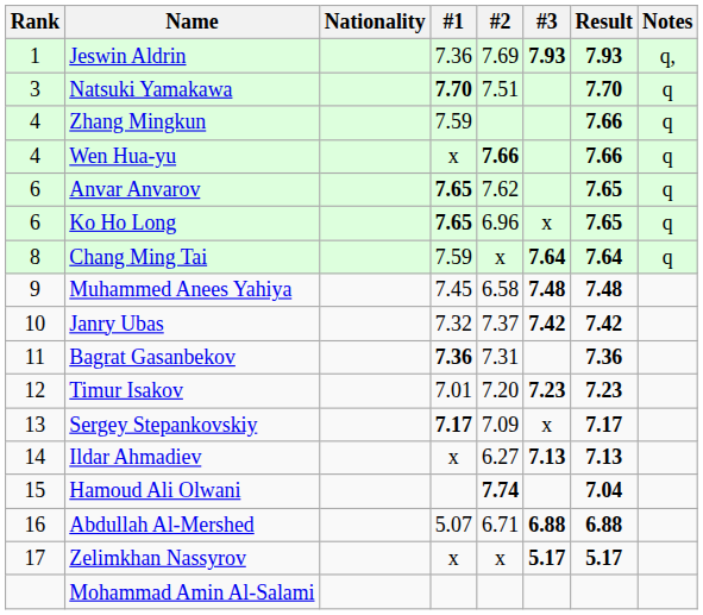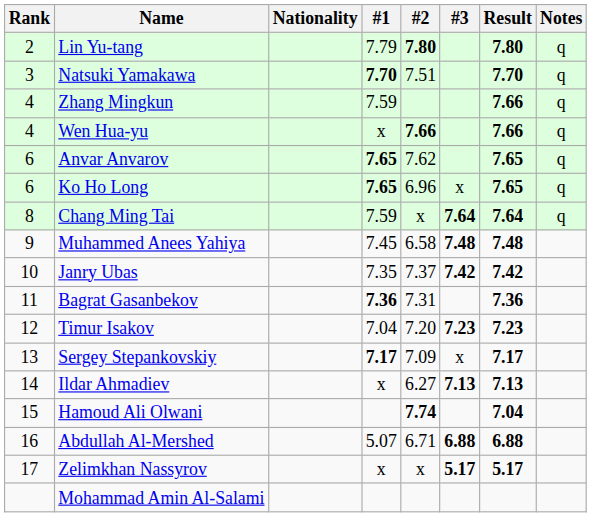 <table class="wikitable sortable" style="text-align:center">
 <tr>
 <th>Rank</th>
 <th>Name</th>
 <th>Nationality</th>
 <th>#1</th>
 <th>#2</th>
 <th>#3</th>
 <th>Result</th>
 <th>Notes</th>
 </tr>
 <tr bgcolor=ddffdd>
-<td>1</td>
-<td align=left><a href='#'>Jeswin Aldrin</a></td>
+<td>2</td>
+<td align=left><a href='#'>Lin Yu-tang</a></td>
 <td align=left></td>
-<td>7.36</td>
-<td>7.69</td>
-<td><strong>7.93</strong></td>
-<td><strong>7.93</strong></td>
-<td>q, </td>
+<td>7.79</td>
+<td><strong>7.80</strong></td>
+<td></td>
+<td><strong>7.80</strong></td>
+<td>q</td>
 </tr>
 <tr bgcolor=ddffdd>
 <td>3</td>
 <td align=left><a href='#'>Natsuki Yamakawa</a></td>
 <td align=left></td>
 <td><strong>7.70</strong></td>
 <td>7.51</td>
 <td></td>
 <td><strong>7.70</strong></td>
 <td>q</td>
 </tr>
 <tr bgcolor=ddffdd>
 <td>4</td>
 <td align=left><a href='#'>Zhang Mingkun</a></td>
 <td align=left></td>
 <td>7.59</td>
 <td></td>
 <td></td>
 <td><strong>7.66</strong></td>
 <td>q</td>
 </tr>
 <tr bgcolor=ddffdd>
 <td>4</td>
 <td align=left><a href='#'>Wen Hua-yu</a></td>
 <td align=left></td>
 <td>x</td>
 <td><strong>7.66</strong></td>
 <td></td>
 <td><strong>7.66</strong></td>
 <td>q</td>
 </tr>
 <tr bgcolor=ddffdd>
 <td>6</td>
 <td align=left><a href='#'>Anvar Anvarov</a></td>
 <td align=left></td>
 <td><strong>7.65</strong></td>
 <td>7.62</td>
 <td></td>
 <td><strong>7.65</strong></td>
 <td>q</td>
 </tr>
 <tr bgcolor=ddffdd>
 <td>6</td>
 <td align=left><a href='#'>Ko Ho Long</a></td>
 <td align=left></td>
 <td><strong>7.65</strong></td>
 <td>6.96</td>
 <td>x</td>
 <td><strong>7.65</strong></td>
 <td>q</td>
 </tr>
 <tr bgcolor=ddffdd>
 <td>8</td>
 <td align=left><a href='#'>Chang Ming Tai</a></td>
 <td align=left></td>
 <td>7.59</td>
 <td>x</td>
 <td><strong>7.64</strong></td>
 <td><strong>7.64</strong></td>
 <td>q</td>
 </tr>
 <tr>
 <td>9</td>
 <td align=left><a href='#'>Muhammed Anees Yahiya</a></td>
 <td align=left></td>
 <td>7.45</td>
 <td>6.58</td>
 <td><strong>7.48</strong></td>
 <td><strong>7.48</strong></td>
 <td></td>
 </tr>
 <tr>
 <td>10</td>
 <td align=left><a href='#'>Janry Ubas</a></td>
 <td align=left></td>
-<td>7.32</td>
+<td>7.35</td>
 <td>7.37</td>
 <td><strong>7.42</strong></td>
 <td><strong>7.42</strong></td>
 <td></td>
 </tr>
 <tr>
 <td>11</td>
 <td align=left><a href='#'>Bagrat Gasanbekov</a></td>
 <td align=left></td>
 <td><strong>7.36</strong></td>
 <td>7.31</td>
 <td></td>
 <td><strong>7.36</strong></td>
 <td></td>
 </tr>
 <tr>
 <td>12</td>
 <td align=left><a href='#'>Timur Isakov</a></td>
 <td align=left></td>
-<td>7.01</td>
+<td>7.04</td>
 <td>7.20</td>
 <td><strong>7.23</strong></td>
 <td><strong>7.23</strong></td>
 <td></td>
 </tr>
 <tr>
 <td>13</td>
 <td align=left><a href='#'>Sergey Stepankovskiy</a></td>
 <td align=left></td>
 <td><strong>7.17</strong></td>
 <td>7.09</td>
 <td>x</td>
 <td><strong>7.17</strong></td>
 <td></td>
 </tr>
 <tr>
 <td>14</td>
 <td align=left><a href='#'>Ildar Ahmadiev</a></td>
 <td align=left></td>
 <td>x</td>
 <td>6.27</td>
 <td><strong>7.13</strong></td>
 <td><strong>7.13</strong></td>
 <td></td>
 </tr>
 <tr>
 <td>15</td>
 <td align=left><a href='#'>Hamoud Ali Olwani</a></td>
 <td align=left></td>
 <td></td>
 <td><strong>7.74</strong></td>
 <td></td>
 <td><strong>7.04</strong></td>
 <td></td>
 </tr>
 <tr>
 <td>16</td>
 <td align=left><a href='#'>Abdullah Al-Mershed</a></td>
 <td align=left></td>
 <td>5.07</td>
 <td>6.71</td>
 <td><strong>6.88</strong></td>
 <td><strong>6.88</strong></td>
 <td></td>
 </tr>
 <tr>
 <td>17</td>
 <td align=left><a href='#'>Zelimkhan Nassyrov</a></td>
 <td align=left></td>
 <td>x</td>
 <td>x</td>
 <td><strong>5.17</strong></td>
 <td><strong>5.17</strong></td>
 <td></td>
 </tr>
 <tr>
 <td></td>
 <td align=left><a href='#'>Mohammad Amin Al-Salami</a></td>
 <td align=left></td>
 <td></td>
 <td></td>
 <td></td>
 <td><strong></strong></td>
 <td></td>
 </tr>
 </table>
